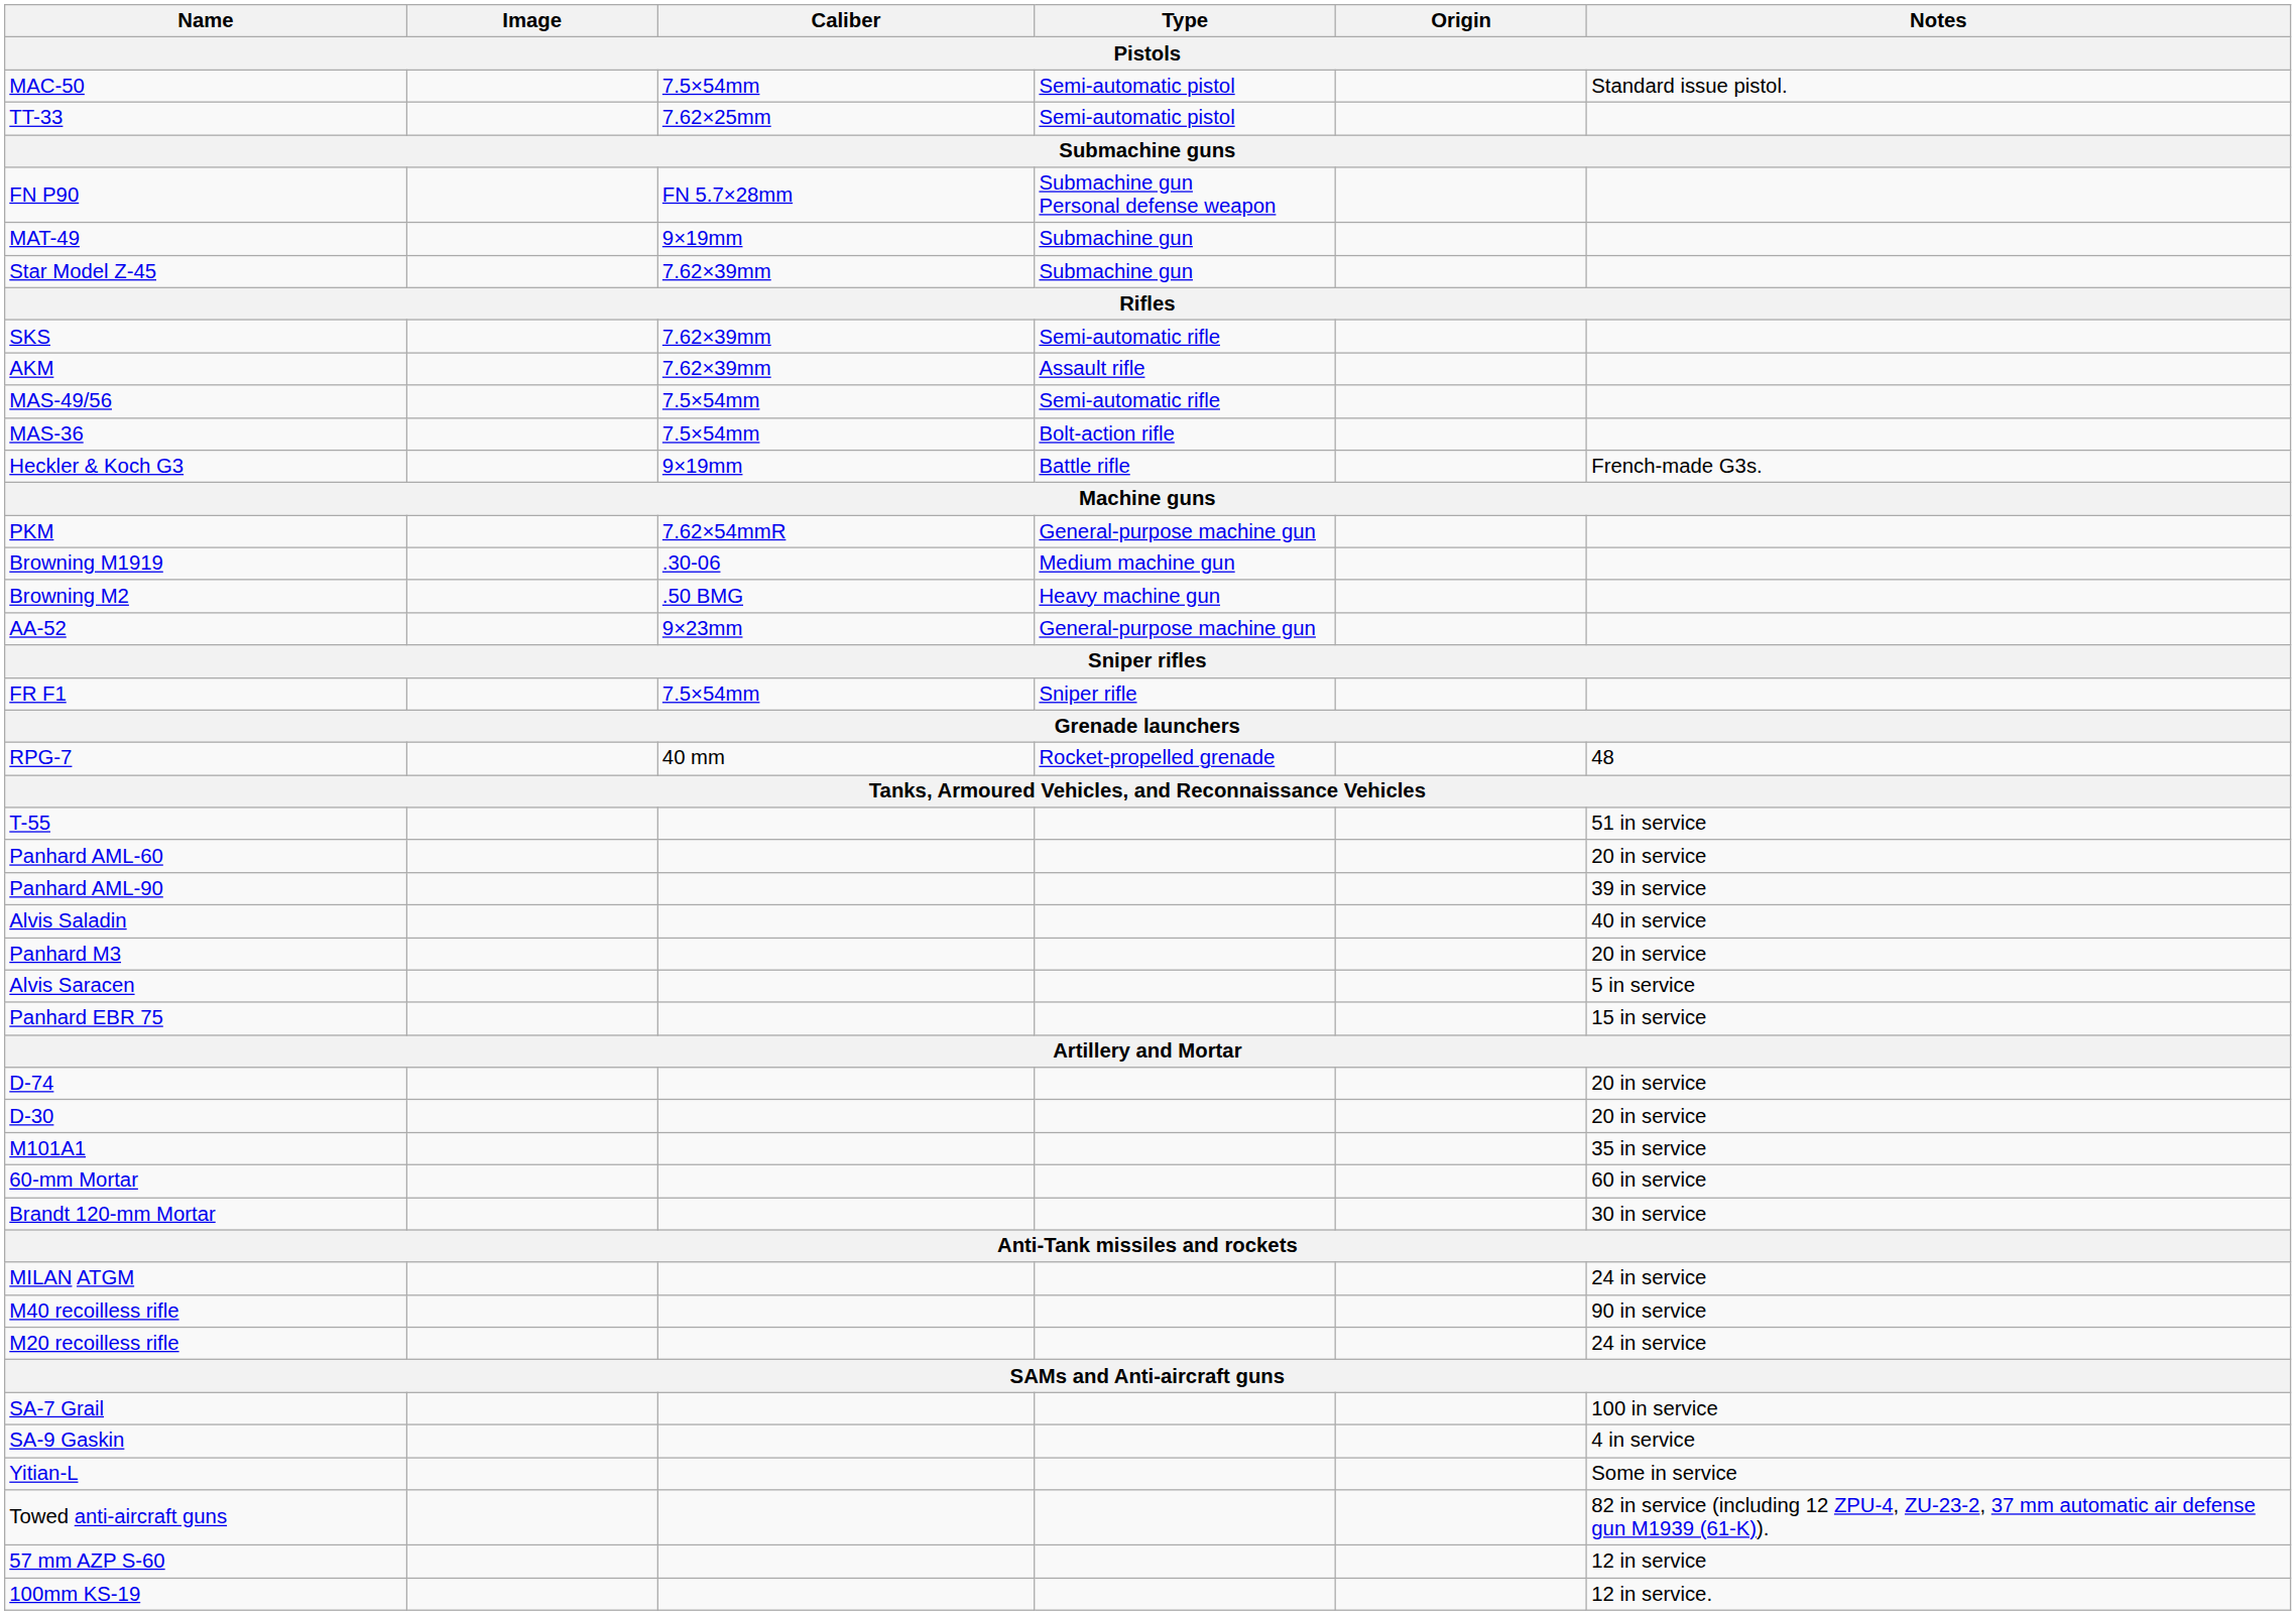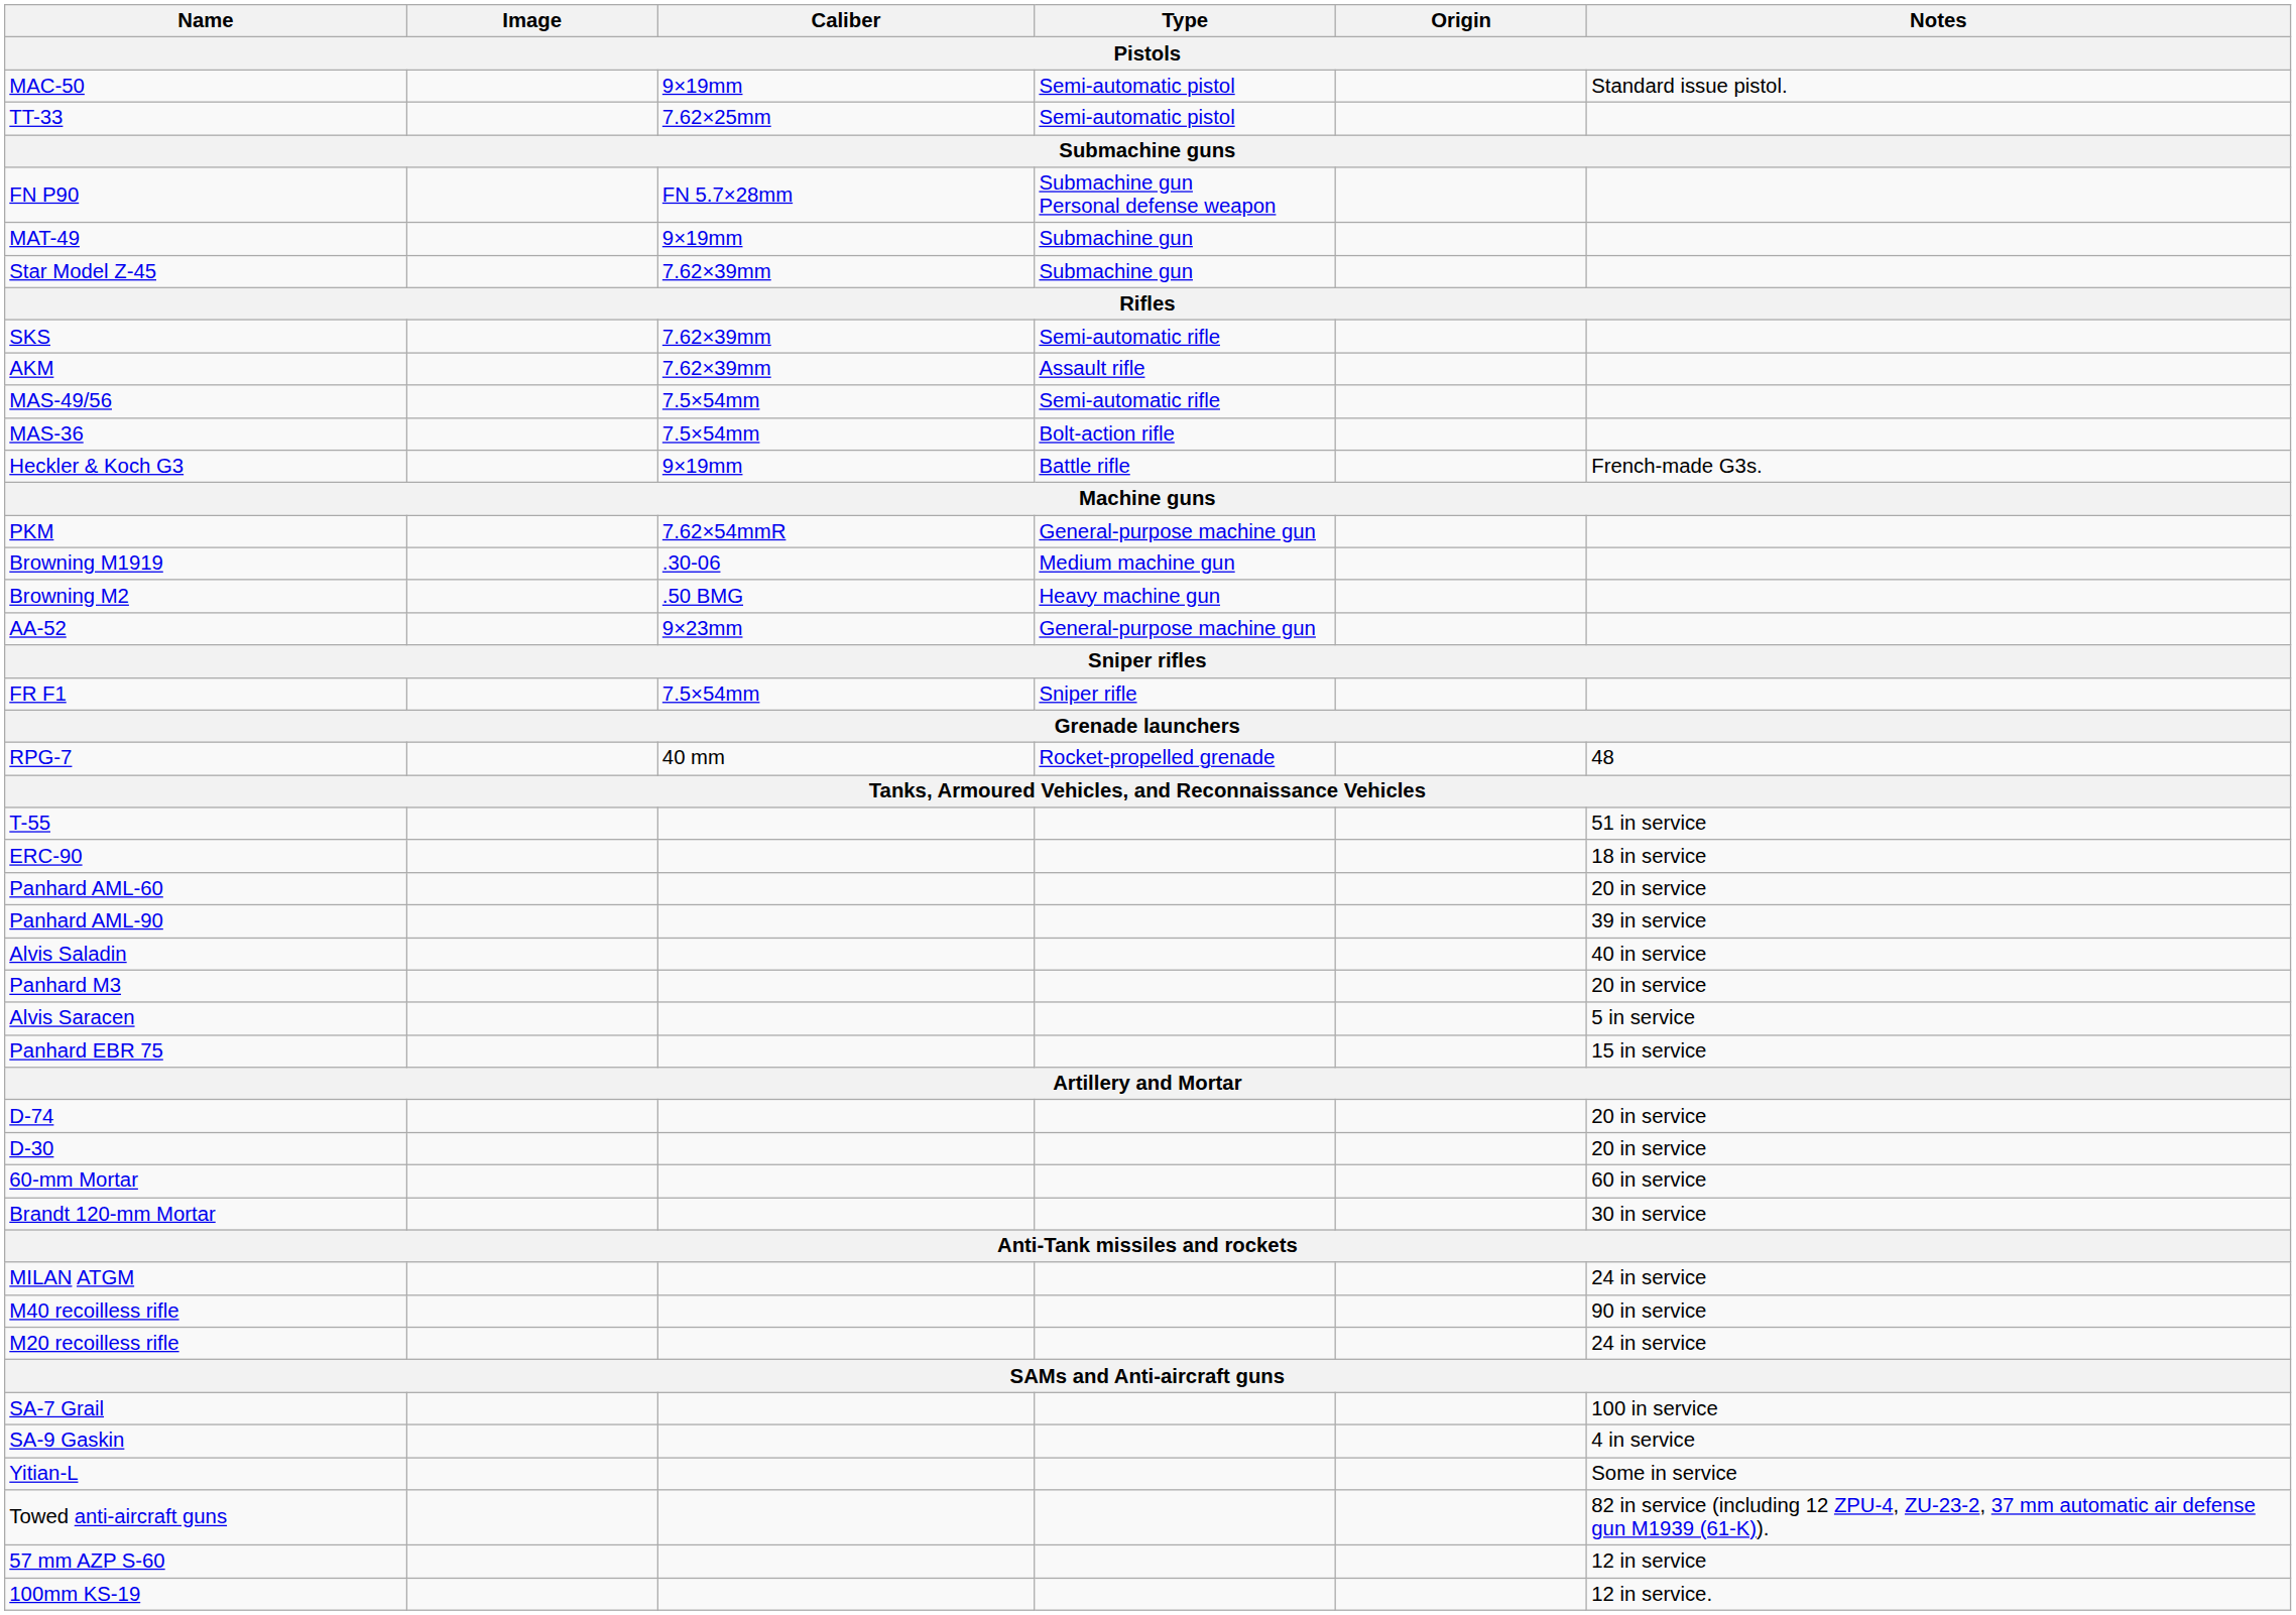 <table class="wikitable" style="width:90%;">
 <tr>
 <th width=16%>Name</th>
 <th width=10%>Image</th>
 <th width=15%>Caliber</th>
 <th width=12%>Type</th>
 <th width=10%>Origin</th>
 <th width=28%>Notes</th>
 </tr>
 <tr>
 <th colspan="6">Pistols</th>
 </tr>
 <tr>
 <td><a href='#'>MAC-50</a></td>
 <td></td>
-<td><a href='#'>7.5×54mm</a></td>
+<td><a href='#'>9×19mm</a></td>
 <td><a href='#'>Semi-automatic pistol</a></td>
 <td></td>
 <td>Standard issue pistol.</td>
 </tr>
 <tr>
 <td><a href='#'>TT-33</a></td>
 <td></td>
 <td><a href='#'>7.62×25mm</a></td>
 <td><a href='#'>Semi-automatic pistol</a></td>
 <td></td>
 <td></td>
 </tr>
 <tr>
 <th colspan="6">Submachine guns</th>
 </tr>
 <tr>
 <td><a href='#'>FN P90</a></td>
 <td></td>
 <td><a href='#'>FN 5.7×28mm</a></td>
 <td><a href='#'>Submachine gun</a><br><a href='#'>Personal defense weapon</a></td>
 <td></td>
 <td></td>
 </tr>
 <tr>
 <td><a href='#'>MAT-49</a></td>
 <td></td>
 <td><a href='#'>9×19mm</a></td>
 <td><a href='#'>Submachine gun</a></td>
 <td></td>
 <td></td>
 </tr>
 <tr>
 <td><a href='#'>Star Model Z-45</a></td>
 <td></td>
 <td><a href='#'>7.62×39mm</a></td>
 <td><a href='#'>Submachine gun</a></td>
 <td></td>
 <td></td>
 </tr>
 <tr>
 <th colspan="6">Rifles</th>
 </tr>
 <tr>
 <td><a href='#'>SKS</a></td>
 <td></td>
 <td><a href='#'>7.62×39mm</a></td>
 <td><a href='#'>Semi-automatic rifle</a></td>
 <td></td>
 <td></td>
 </tr>
 <tr>
 <td><a href='#'>AKM</a></td>
 <td></td>
 <td><a href='#'>7.62×39mm</a></td>
 <td><a href='#'>Assault rifle</a></td>
 <td></td>
 <td></td>
 </tr>
 <tr>
 <td><a href='#'>MAS-49/56</a></td>
 <td></td>
 <td><a href='#'>7.5×54mm</a></td>
 <td><a href='#'>Semi-automatic rifle</a></td>
 <td></td>
 <td></td>
 </tr>
 <tr>
 <td><a href='#'>MAS-36</a></td>
 <td></td>
 <td><a href='#'>7.5×54mm</a></td>
 <td><a href='#'>Bolt-action rifle</a></td>
 <td></td>
 <td></td>
 </tr>
 <tr>
 <td><a href='#'>Heckler & Koch G3</a></td>
 <td></td>
 <td><a href='#'>9×19mm</a></td>
 <td><a href='#'>Battle rifle</a></td>
 <td><br></td>
 <td>French-made G3s.</td>
 </tr>
 <tr>
 <th colspan="6">Machine guns</th>
 </tr>
 <tr>
 <td><a href='#'>PKM</a></td>
 <td></td>
 <td><a href='#'>7.62×54mmR</a></td>
 <td><a href='#'>General-purpose machine gun</a></td>
 <td></td>
 <td></td>
 </tr>
 <tr>
 <td><a href='#'>Browning M1919</a></td>
 <td></td>
 <td><a href='#'>.30-06</a></td>
 <td><a href='#'>Medium machine gun</a></td>
 <td></td>
 <td></td>
 </tr>
 <tr>
 <td><a href='#'>Browning M2</a></td>
 <td></td>
 <td><a href='#'>.50 BMG</a></td>
 <td><a href='#'>Heavy machine gun</a></td>
 <td></td>
 <td></td>
 </tr>
 <tr>
 <td><a href='#'>AA-52</a></td>
 <td></td>
 <td><a href='#'>9×23mm</a></td>
 <td><a href='#'>General-purpose machine gun</a></td>
 <td></td>
 <td></td>
 </tr>
 <tr>
 <th colspan="6">Sniper rifles</th>
 </tr>
 <tr>
 <td><a href='#'>FR F1</a></td>
 <td></td>
 <td><a href='#'>7.5×54mm</a></td>
 <td><a href='#'>Sniper rifle</a></td>
 <td></td>
 <td></td>
 </tr>
 <tr>
 <th colspan="6">Grenade launchers</th>
 </tr>
 <tr>
 <td><a href='#'>RPG-7</a></td>
 <td></td>
 <td>40 mm</td>
 <td><a href='#'>Rocket-propelled grenade</a></td>
 <td></td>
 <td>48</td>
 </tr>
 <tr>
 <th colspan="6">Tanks, Armoured Vehicles, and Reconnaissance Vehicles</th>
 </tr>
 <tr>
 <td><a href='#'>T-55</a></td>
 <td></td>
 <td></td>
 <td></td>
 <td></td>
 <td>51 in service</td>
 </tr>
 <tr>
+<td><a href='#'>ERC-90</a></td>
+<td></td>
+<td></td>
+<td></td>
+<td></td>
+<td>18 in service</td>
+</tr>
+<tr>
 <td><a href='#'>Panhard AML-60</a></td>
 <td></td>
 <td></td>
 <td></td>
 <td></td>
 <td>20 in service</td>
 </tr>
 <tr>
 <td><a href='#'>Panhard AML-90</a></td>
 <td></td>
 <td></td>
 <td></td>
 <td></td>
 <td>39 in service</td>
 </tr>
 <tr>
 <td><a href='#'>Alvis Saladin</a></td>
 <td></td>
 <td></td>
 <td></td>
 <td></td>
 <td>40 in service</td>
 </tr>
 <tr>
 <td><a href='#'>Panhard M3</a></td>
 <td></td>
 <td></td>
 <td></td>
 <td></td>
 <td>20 in service</td>
 </tr>
 <tr>
 <td><a href='#'>Alvis Saracen</a></td>
 <td></td>
 <td></td>
 <td></td>
 <td></td>
 <td>5 in service</td>
 </tr>
 <tr>
 <td><a href='#'>Panhard EBR 75</a></td>
 <td></td>
 <td></td>
 <td></td>
 <td></td>
 <td>15 in service</td>
 </tr>
 <tr>
 <th colspan="6">Artillery and Mortar</th>
 </tr>
 <tr>
 <td><a href='#'>D-74</a></td>
 <td></td>
 <td></td>
 <td></td>
 <td></td>
 <td>20 in service</td>
 </tr>
 <tr>
 <td><a href='#'>D-30</a></td>
 <td></td>
 <td></td>
 <td></td>
 <td></td>
 <td>20 in service</td>
-</tr>
-<tr>
-<td><a href='#'>M101A1</a></td>
-<td></td>
-<td></td>
-<td></td>
-<td></td>
-<td>35 in service</td>
 </tr>
 <tr>
 <td><a href='#'>60-mm Mortar</a></td>
 <td></td>
 <td></td>
 <td></td>
 <td></td>
 <td>60 in service</td>
 </tr>
 <tr>
 <td><a href='#'>Brandt 120-mm Mortar</a></td>
 <td></td>
 <td></td>
 <td></td>
 <td></td>
 <td>30 in service</td>
 </tr>
 <tr>
 <th colspan="6">Anti-Tank missiles and rockets</th>
 </tr>
 <tr>
 <td><a href='#'>MILAN</a> <a href='#'>ATGM</a></td>
 <td></td>
 <td></td>
 <td></td>
 <td></td>
 <td>24 in service</td>
 </tr>
 <tr>
 <td><a href='#'>M40 recoilless rifle</a></td>
 <td></td>
 <td></td>
 <td></td>
 <td></td>
 <td>90 in service</td>
 </tr>
 <tr>
 <td><a href='#'>M20 recoilless rifle</a></td>
 <td></td>
 <td></td>
 <td></td>
 <td></td>
 <td>24 in service</td>
 </tr>
 <tr>
 <th colspan="6">SAMs and Anti-aircraft guns</th>
 </tr>
 <tr>
 <td><a href='#'>SA-7 Grail</a></td>
 <td></td>
 <td></td>
 <td></td>
 <td></td>
 <td>100 in service</td>
 </tr>
 <tr>
 <td><a href='#'>SA-9 Gaskin</a></td>
 <td></td>
 <td></td>
 <td></td>
 <td></td>
 <td>4 in service</td>
 </tr>
 <tr>
 <td><a href='#'>Yitian-L</a></td>
 <td></td>
 <td></td>
 <td></td>
 <td></td>
 <td>Some in service</td>
 </tr>
 <tr>
 <td>Towed <a href='#'>anti-aircraft guns</a></td>
 <td></td>
 <td></td>
 <td></td>
 <td></td>
 <td>82 in service (including 12 <a href='#'>ZPU-4</a>, <a href='#'>ZU-23-2</a>, <a href='#'>37 mm automatic air defense gun M1939 (61-K)</a>).</td>
 </tr>
 <tr>
 <td><a href='#'>57 mm AZP S-60</a></td>
 <td></td>
 <td></td>
 <td></td>
 <td></td>
 <td>12 in service</td>
 </tr>
 <tr>
 <td><a href='#'>100mm KS-19</a></td>
 <td></td>
 <td></td>
 <td></td>
 <td></td>
 <td>12 in service.</td>
 </tr>
 </table>
